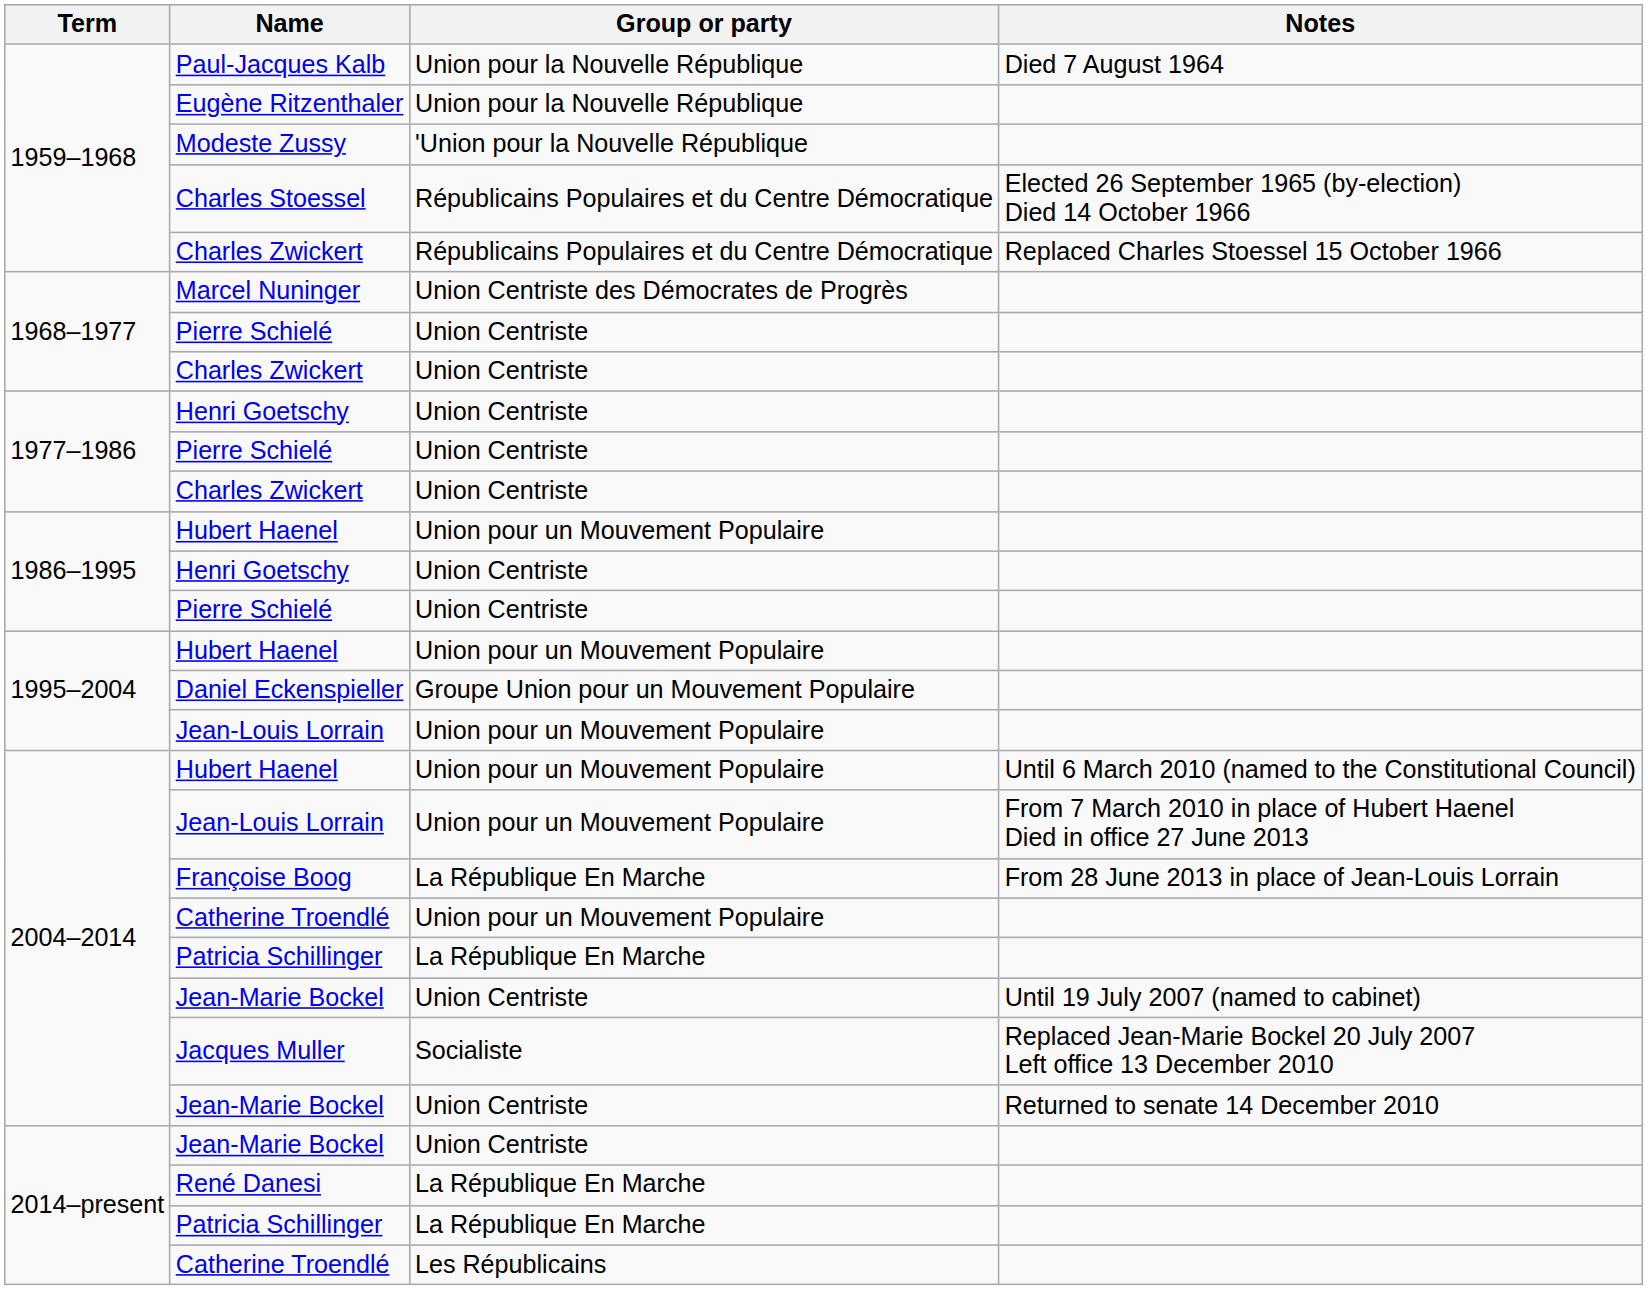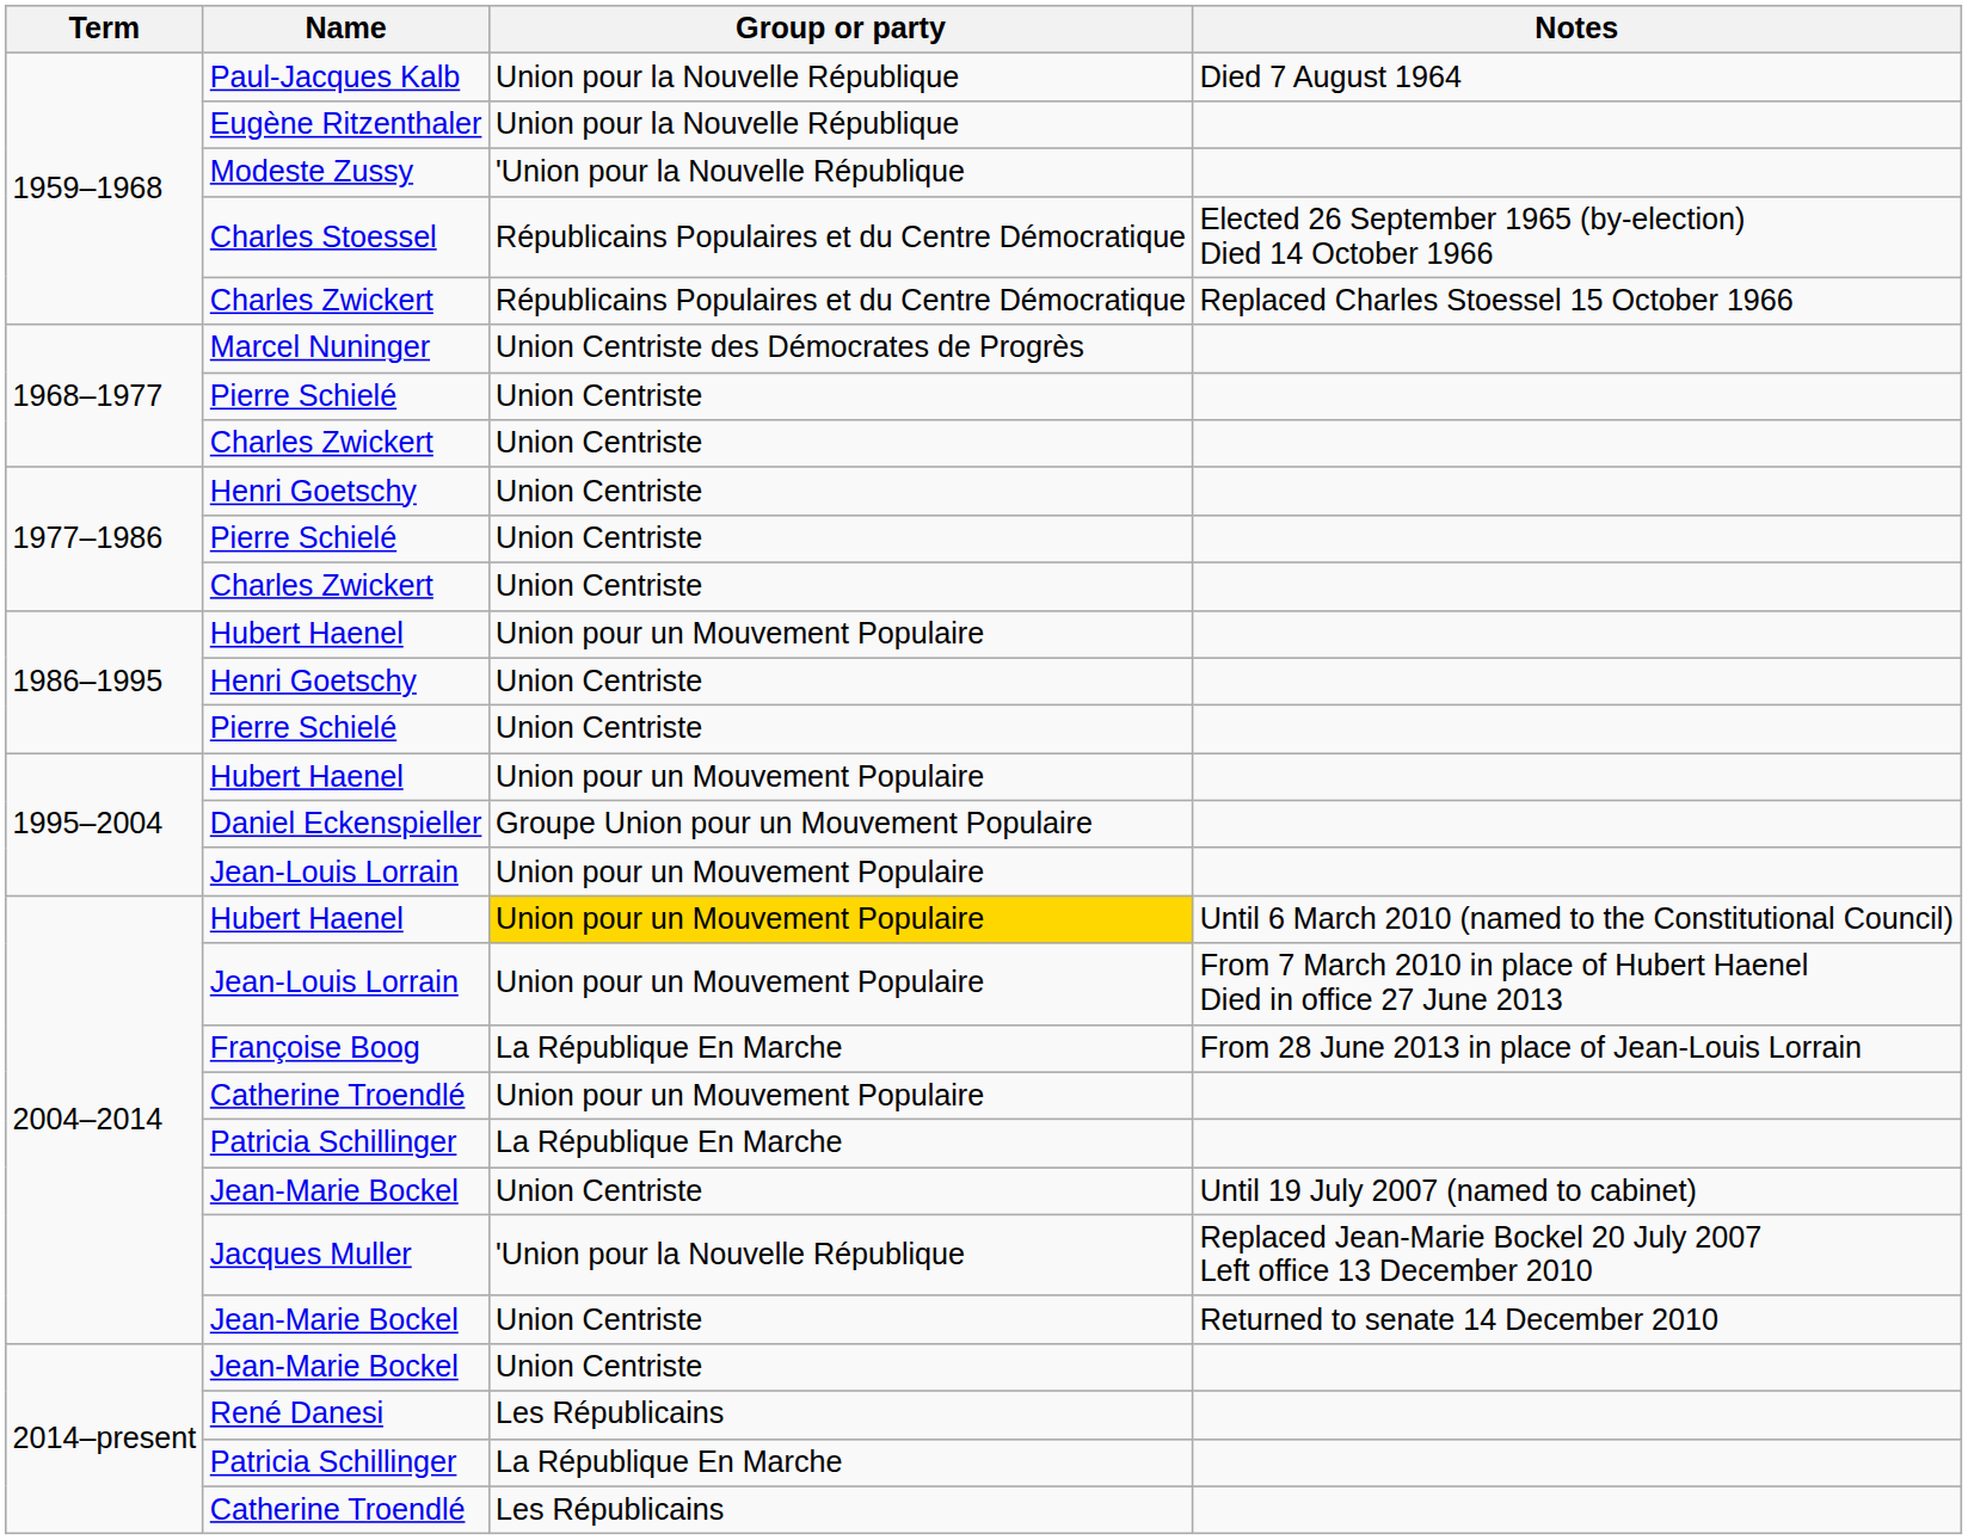 <table class="wikitable sortable">
 <tr>
 <th>Term</th>
 <th>Name</th>
 <th>Group or party</th>
 <th>Notes</th>
 </tr>
 <tr>
 <td rowspan=5>1959–1968</td>
 <td><a href='#'>Paul-Jacques Kalb</a></td>
 <td>Union pour la Nouvelle République</td>
 <td>Died 7 August 1964</td>
 </tr>
 <tr>
 <td><a href='#'>Eugène Ritzenthaler</a></td>
 <td>Union pour la Nouvelle République</td>
 <td></td>
 </tr>
 <tr>
 <td><a href='#'>Modeste Zussy</a></td>
 <td>'Union pour la Nouvelle République</td>
 <td></td>
 </tr>
 <tr>
 <td><a href='#'>Charles Stoessel</a></td>
 <td>Républicains Populaires et du Centre Démocratique</td>
 <td>Elected 26 September 1965 (by-election)<br>Died 14 October 1966</td>
 </tr>
 <tr>
 <td><a href='#'>Charles Zwickert</a></td>
 <td>Républicains Populaires et du Centre Démocratique</td>
 <td>Replaced Charles Stoessel 15 October 1966</td>
 </tr>
 <tr>
 <td rowspan=3>1968–1977</td>
 <td><a href='#'>Marcel Nuninger</a></td>
 <td>Union Centriste des Démocrates de Progrès</td>
 <td></td>
 </tr>
 <tr>
 <td><a href='#'>Pierre Schielé</a></td>
 <td>Union Centriste</td>
 <td></td>
 </tr>
 <tr>
 <td><a href='#'>Charles Zwickert</a></td>
 <td>Union Centriste</td>
 <td></td>
 </tr>
 <tr>
 <td rowspan=3>1977–1986</td>
 <td><a href='#'>Henri Goetschy</a></td>
 <td>Union Centriste</td>
 <td></td>
 </tr>
 <tr>
 <td><a href='#'>Pierre Schielé</a></td>
 <td>Union Centriste</td>
 <td></td>
 </tr>
 <tr>
 <td><a href='#'>Charles Zwickert</a></td>
 <td>Union Centriste</td>
 <td></td>
 </tr>
 <tr>
 <td rowspan=3>1986–1995</td>
 <td><a href='#'>Hubert Haenel</a></td>
 <td>Union pour un Mouvement Populaire</td>
 <td></td>
 </tr>
 <tr>
 <td><a href='#'>Henri Goetschy</a></td>
 <td>Union Centriste</td>
 <td></td>
 </tr>
 <tr>
 <td><a href='#'>Pierre Schielé</a></td>
 <td>Union Centriste</td>
 <td></td>
 </tr>
 <tr>
 <td rowspan=3>1995–2004</td>
 <td><a href='#'>Hubert Haenel</a></td>
 <td>Union pour un Mouvement Populaire</td>
 <td></td>
 </tr>
 <tr>
 <td><a href='#'>Daniel Eckenspieller</a></td>
 <td>Groupe Union pour un Mouvement Populaire</td>
 <td></td>
 </tr>
 <tr>
 <td><a href='#'>Jean-Louis Lorrain</a></td>
 <td>Union pour un Mouvement Populaire</td>
 <td></td>
 </tr>
 <tr>
 <td rowspan=8>2004–2014</td>
 <td><a href='#'>Hubert Haenel</a></td>
-<td>Union pour un Mouvement Populaire</td>
+<td style="background: gold;">Union pour un Mouvement Populaire</td>
 <td>Until 6 March 2010 (named to the Constitutional Council)</td>
 </tr>
 <tr>
 <td><a href='#'>Jean-Louis Lorrain</a></td>
 <td>Union pour un Mouvement Populaire</td>
 <td>From 7 March 2010 in place of Hubert Haenel<br>Died in office 27 June 2013</td>
 </tr>
 <tr>
 <td><a href='#'>Françoise Boog</a></td>
 <td>La République En Marche</td>
 <td>From 28 June 2013 in place of Jean-Louis Lorrain</td>
 </tr>
 <tr>
 <td><a href='#'>Catherine Troendlé</a></td>
 <td>Union pour un Mouvement Populaire</td>
 <td></td>
 </tr>
 <tr>
 <td><a href='#'>Patricia Schillinger</a></td>
 <td>La République En Marche</td>
 <td></td>
 </tr>
 <tr>
 <td><a href='#'>Jean-Marie Bockel</a></td>
 <td>Union Centriste</td>
 <td>Until 19 July 2007 (named to cabinet)</td>
 </tr>
 <tr>
 <td><a href='#'>Jacques Muller</a></td>
-<td>Socialiste</td>
+<td>'Union pour la Nouvelle République</td>
 <td>Replaced Jean-Marie Bockel 20 July 2007 <br>Left office 13 December 2010</td>
 </tr>
 <tr>
 <td><a href='#'>Jean-Marie Bockel</a></td>
 <td>Union Centriste</td>
 <td>Returned to senate 14 December 2010</td>
 </tr>
 <tr>
 <td rowspan=4>2014–present</td>
 <td><a href='#'>Jean-Marie Bockel</a></td>
 <td>Union Centriste</td>
 <td></td>
 </tr>
 <tr>
 <td><a href='#'>René Danesi</a></td>
-<td>La République En Marche</td>
+<td>Les Républicains</td>
 <td></td>
 </tr>
 <tr>
 <td><a href='#'>Patricia Schillinger</a></td>
 <td>La République En Marche</td>
 <td></td>
 </tr>
 <tr>
 <td><a href='#'>Catherine Troendlé</a></td>
 <td>Les Républicains</td>
 <td></td>
 </tr>
 </table>
